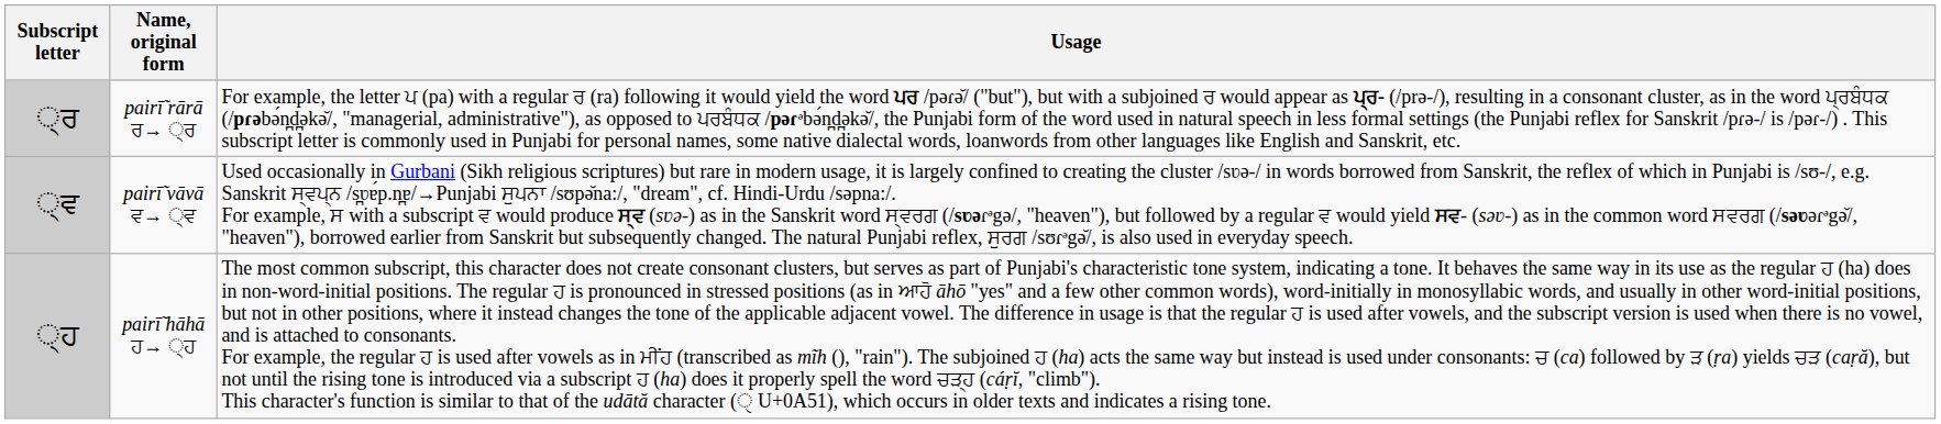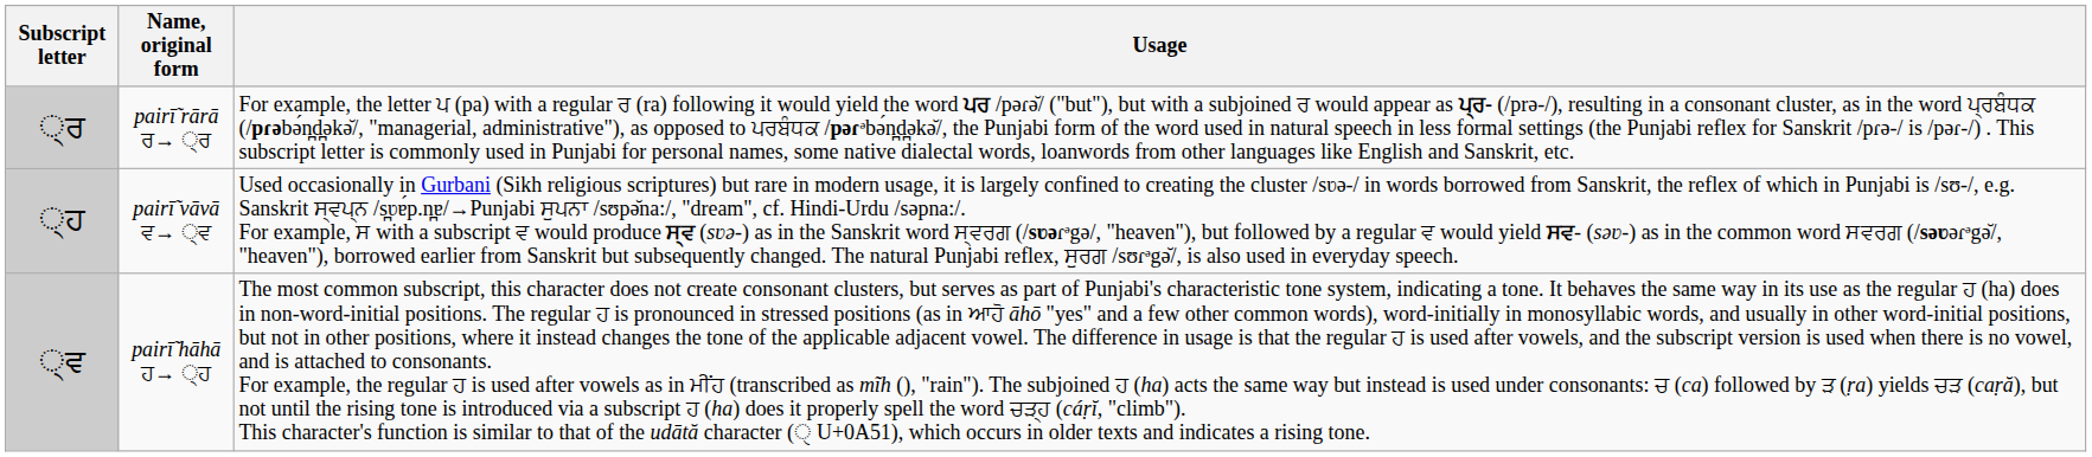 <table class="wikitable" style="text-align:center">
 <tr bgcolor="#CCCCCC">
 <th>Subscript letter</th>
 <th>Name, original form</th>
 <th>Usage</th>
 </tr>
 <tr align="center">
 <td bgcolor="#CCCCCC" style="font-size:24px">੍ਰ</td>
 <td><em>pairī̃ rārā</em><br>ਰ→ ੍ਰ</td>
 <td align=left>For example, the letter ਪ (pa) with a regular ਰ (ra) following it would yield the word <strong>ਪਰ</strong> /pəɾə̆/ ("but"), but with a subjoined ਰ would appear as <strong>ਪ੍ਰ-</strong> (/prə-/), resulting in a consonant cluster, as in the word ਪ੍ਰਬੰਧਕ (/<strong>pɾə</strong>bə́n̪d̪əkə̆/, "managerial, administrative"), as opposed to ਪਰਬੰਧਕ /<strong>pəɾ</strong>ᵊbə́n̪d̪əkə̆/, the Punjabi form of the word used in natural speech in less formal settings (the Punjabi reflex for Sanskrit /pɾə-/ is /pəɾ-/) . This subscript letter is commonly used in Punjabi for personal names, some native dialectal words, loanwords from other languages like English and Sanskrit, etc.</td>
 </tr>
 <tr align="center">
-<td bgcolor="#CCCCCC" style="font-size:24px">੍ਵ</td>
+<td bgcolor="#CCCCCC" style="font-size:24px">੍ਹ</td>
 <td><em>pairī̃ vāvā</em><br>ਵ→ ੍ਵ</td>
 <td align=left>Used occasionally in <a href='#'>Gurbani</a> (Sikh religious scriptures) but rare in modern usage, it is largely confined to creating the cluster /sʋə-/ in words borrowed from Sanskrit, the reflex of which in Punjabi is /sʊ-/, e.g. Sanskrit ਸ੍ਵਪ੍ਨ /s̪ʋɐ́p.n̪ɐ/→Punjabi ਸੁਪਨਾ /sʊpə̆na:/, "dream", cf. Hindi-Urdu /səpna:/.<br>For example, ਸ with a subscript ਵ would produce <strong>ਸ੍ਵ</strong> (<em>sʋə-</em>) as in the Sanskrit word ਸ੍ਵਰਗ (/<strong>sʋə</strong>ɾᵊgə/, "heaven"), but followed by a regular ਵ would yield <strong>ਸਵ</strong>- (<em>səʋ-</em>) as in the common word ਸਵਰਗ (/<strong>səʋ</strong>əɾᵊgə̆/, "heaven"), borrowed earlier from Sanskrit but subsequently changed. The natural Punjabi reflex, ਸੁਰਗ /sʊɾᵊgə̆/, is also used in everyday speech.</td>
 </tr>
 <tr align="center">
-<td bgcolor="#CCCCCC" style="font-size:24px">੍ਹ</td>
+<td bgcolor="#CCCCCC" style="font-size:24px">੍ਵ</td>
 <td><em>pairī̃ hāhā</em><br>ਹ→ ੍ਹ</td>
 <td align=left>The most common subscript, this character does not create consonant clusters, but serves as part of Punjabi's characteristic tone system, indicating a tone. It behaves the same way in its use as the regular ਹ (ha) does in non-word-initial positions. The regular ਹ is pronounced in stressed positions (as in ਆਹੋ <em>āhō</em> "yes" and a few other common words), word-initially in monosyllabic words, and usually in other word-initial positions, but not in other positions, where it instead changes the tone of the applicable adjacent vowel. The difference in usage is that the regular ਹ is used after vowels, and the subscript version is used when there is no vowel, and is attached to consonants.<br>For example, the regular ਹ is used after vowels as in ਮੀਂਹ (transcribed as <em>mĩh</em> (), "rain"). The subjoined ਹ (<em>ha</em>) acts the same way but instead is used under consonants: ਚ (<em>ca</em>) followed by ੜ (<em>ṛa</em>) yields ਚੜ (<em>caṛă</em>), but not until the rising tone is introduced via a subscript ਹ (<em>ha</em>) does it properly spell the word ਚੜ੍ਹ (<em>cáṛĭ</em>, "climb").<br>This character's function is similar to that of the <em>udātă</em> character (ੑ U+0A51), which occurs in older texts and indicates a rising tone.</td>
 </tr>
 </table>
